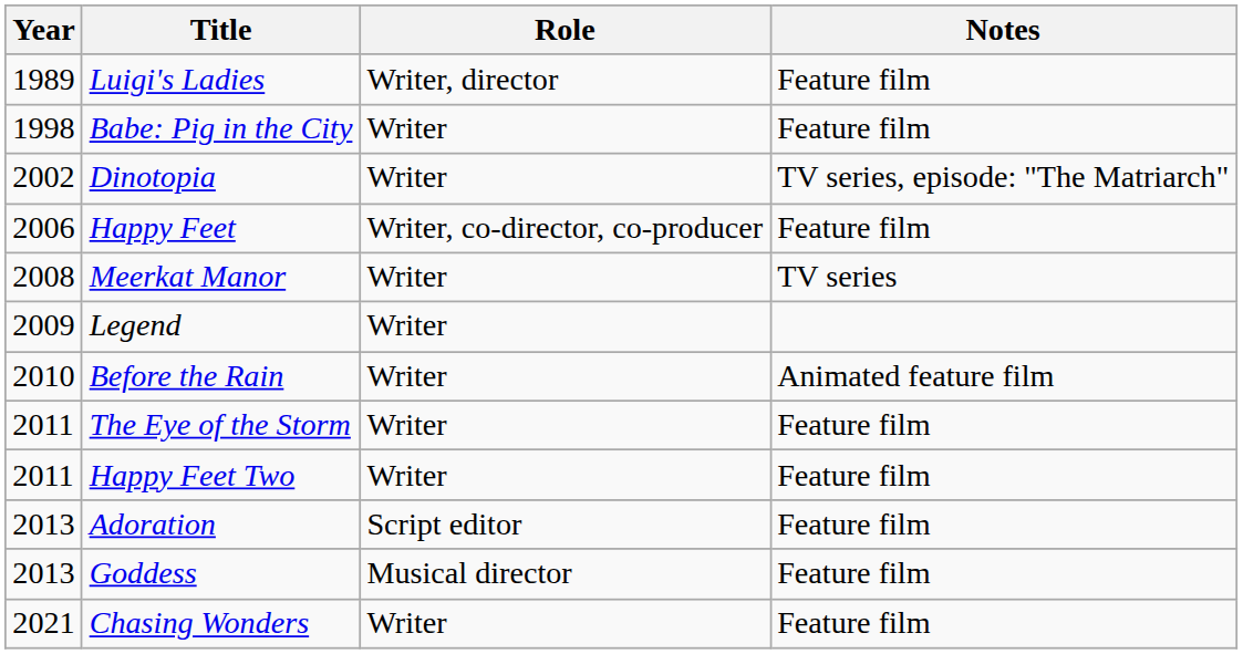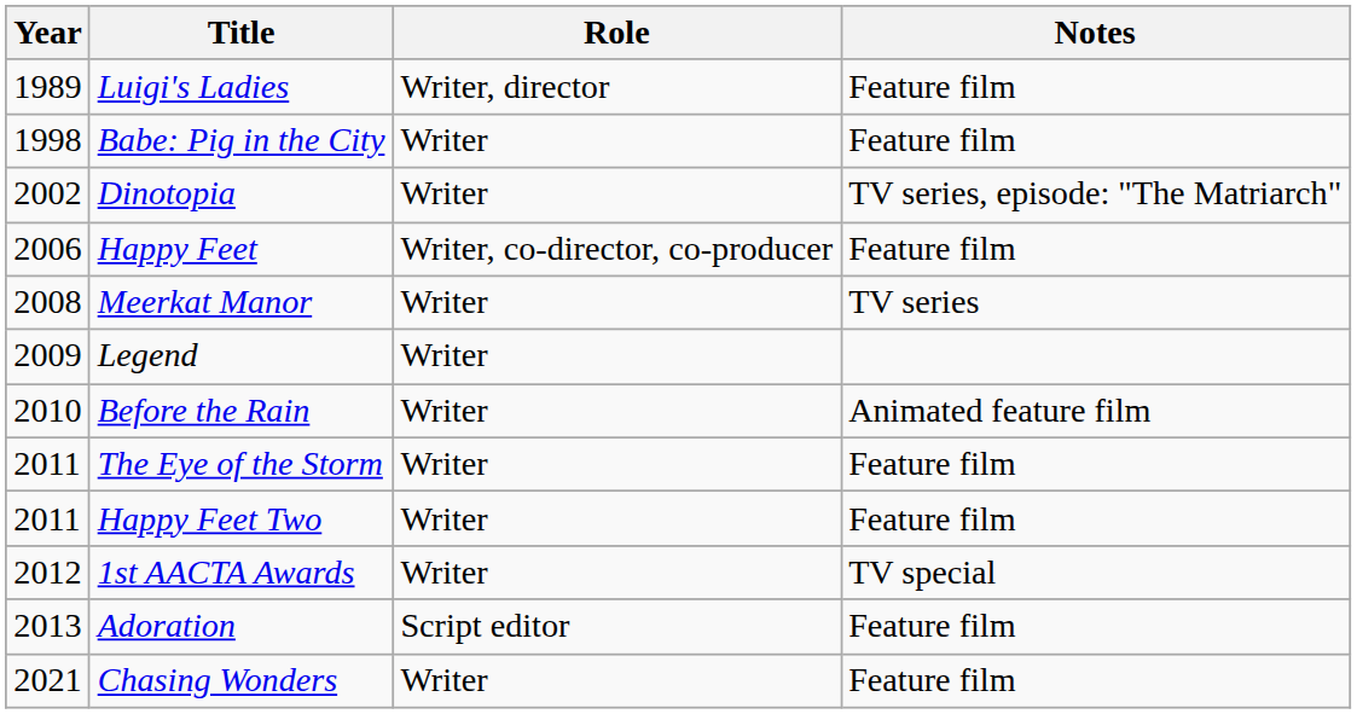 <table class="wikitable sortable">
 <tr>
 <th>Year</th>
 <th>Title</th>
 <th>Role</th>
 <th class="unsortable">Notes</th>
 </tr>
 <tr>
 <td>1989</td>
 <td><em><a href='#'>Luigi's Ladies</a></em></td>
 <td>Writer, director</td>
 <td>Feature film</td>
 </tr>
 <tr>
 <td>1998</td>
 <td><em><a href='#'>Babe: Pig in the City</a></em></td>
 <td>Writer</td>
 <td>Feature film</td>
 </tr>
 <tr>
 <td>2002</td>
 <td><em><a href='#'>Dinotopia</a></em></td>
 <td>Writer</td>
 <td>TV series, episode: "The Matriarch"</td>
 </tr>
 <tr>
 <td>2006</td>
 <td><em><a href='#'>Happy Feet</a></em></td>
 <td>Writer, co-director, co-producer</td>
 <td>Feature film</td>
 </tr>
 <tr>
 <td>2008</td>
 <td><em><a href='#'>Meerkat Manor</a></em></td>
 <td>Writer</td>
 <td>TV series</td>
 </tr>
 <tr>
 <td>2009</td>
 <td><em>Legend</em></td>
 <td>Writer</td>
 <td></td>
 </tr>
 <tr>
 <td>2010</td>
 <td><em><a href='#'>Before the Rain</a></em></td>
 <td>Writer</td>
 <td>Animated feature film</td>
 </tr>
 <tr>
 <td>2011</td>
 <td><em><a href='#'>The Eye of the Storm</a></em></td>
 <td>Writer</td>
 <td>Feature film</td>
 </tr>
 <tr>
 <td>2011</td>
 <td><em><a href='#'>Happy Feet Two</a></em></td>
 <td>Writer</td>
 <td>Feature film</td>
 </tr>
 <tr>
+<td>2012</td>
+<td><em><a href='#'>1st AACTA Awards</a></em></td>
+<td>Writer</td>
+<td>TV special</td>
+</tr>
+<tr>
 <td>2013</td>
 <td><em><a href='#'>Adoration</a></em></td>
 <td>Script editor</td>
-<td>Feature film</td>
-</tr>
-<tr>
-<td>2013</td>
-<td><em><a href='#'>Goddess</a></em></td>
-<td>Musical director</td>
 <td>Feature film</td>
 </tr>
 <tr>
 <td>2021</td>
 <td><em><a href='#'>Chasing Wonders</a></em></td>
 <td>Writer</td>
 <td>Feature film</td>
 </tr>
 </table>
